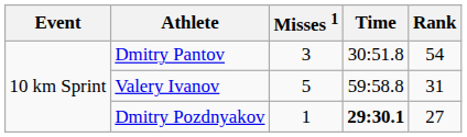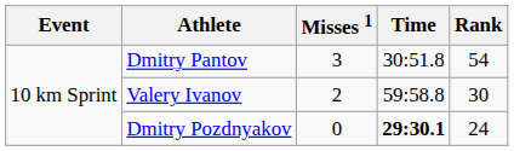 <table class="wikitable" style="font-size:90%">
 <tr>
 <th>Event</th>
 <th>Athlete</th>
 <th>Misses <sup>1</sup></th>
 <th>Time</th>
 <th>Rank</th>
 </tr>
 <tr>
 <td rowspan="3">10 km Sprint</td>
 <td><a href='#'>Dmitry Pantov</a></td>
 <td align="center">3</td>
 <td align="center">30:51.8</td>
 <td align="center">54</td>
 </tr>
 <tr>
 <td><a href='#'>Valery Ivanov</a></td>
-<td align="center">5</td>
+<td align="center">2</td>
 <td align="center">59:58.8</td>
-<td align="center">31</td>
+<td align="center">30</td>
 </tr>
 <tr>
 <td><a href='#'>Dmitry Pozdnyakov</a></td>
-<td align="center">1</td>
+<td align="center">0</td>
 <td align="center"><strong>29:30.1</strong></td>
-<td align="center">27</td>
+<td align="center">24</td>
 </tr>
 </table>
